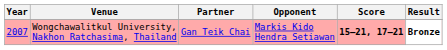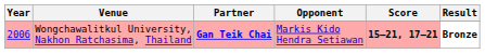 <table class="sortable wikitable" style="font-size: 90%;">
 <tr>
 <th>Year</th>
 <th>Venue</th>
 <th>Partner</th>
 <th>Opponent</th>
 <th>Score</th>
 <th>Result</th>
 </tr>
 <tr>
 </tr>
 <tr style="background:#FFAAAA">
-<td align="center"><a href='#'>2007</a></td>
+<td align="center"><a href='#'>2006</a></td>
 <td align="left">Wongchawalitkul University,<br><a href='#'>Nakhon Ratchasima</a>, <a href='#'>Thailand</a></td>
-<td align="left"> <a href='#'>Gan Teik Chai</a></td>
+<td align="left"><strong> <a href='#'>Gan Teik Chai</a></strong></td>
 <td align="left"> <a href='#'>Markis Kido</a><br> <a href='#'>Hendra Setiawan</a></td>
 <td align="left"><strong>15–21, 17–21</strong></td>
 <td style="text-align:left; background:white"> <strong>Bronze</strong></td>
 </tr>
 </table>
